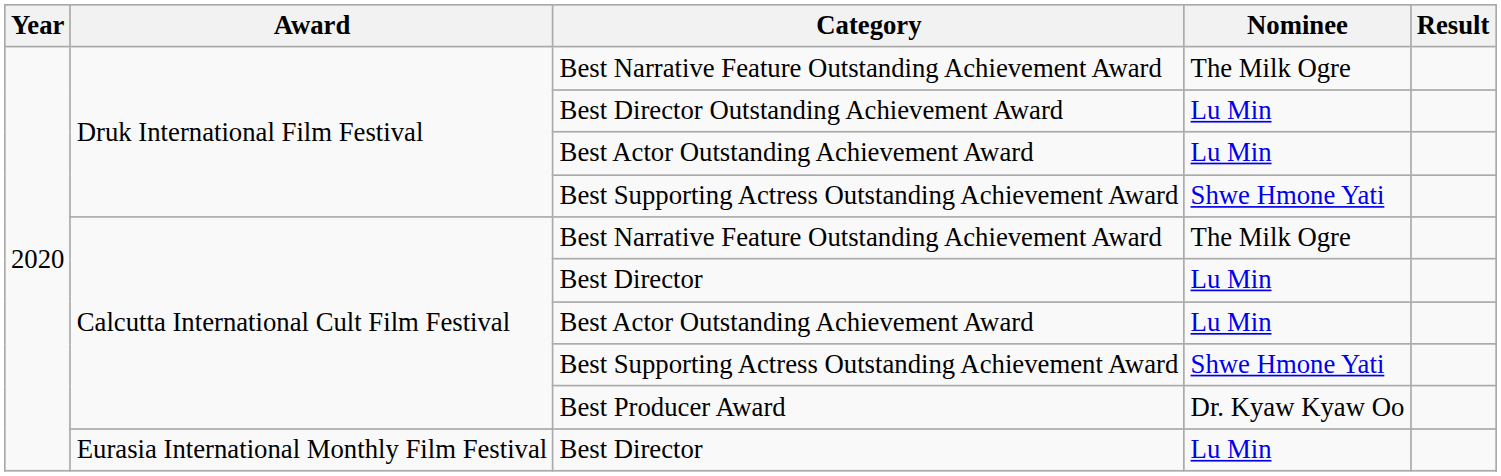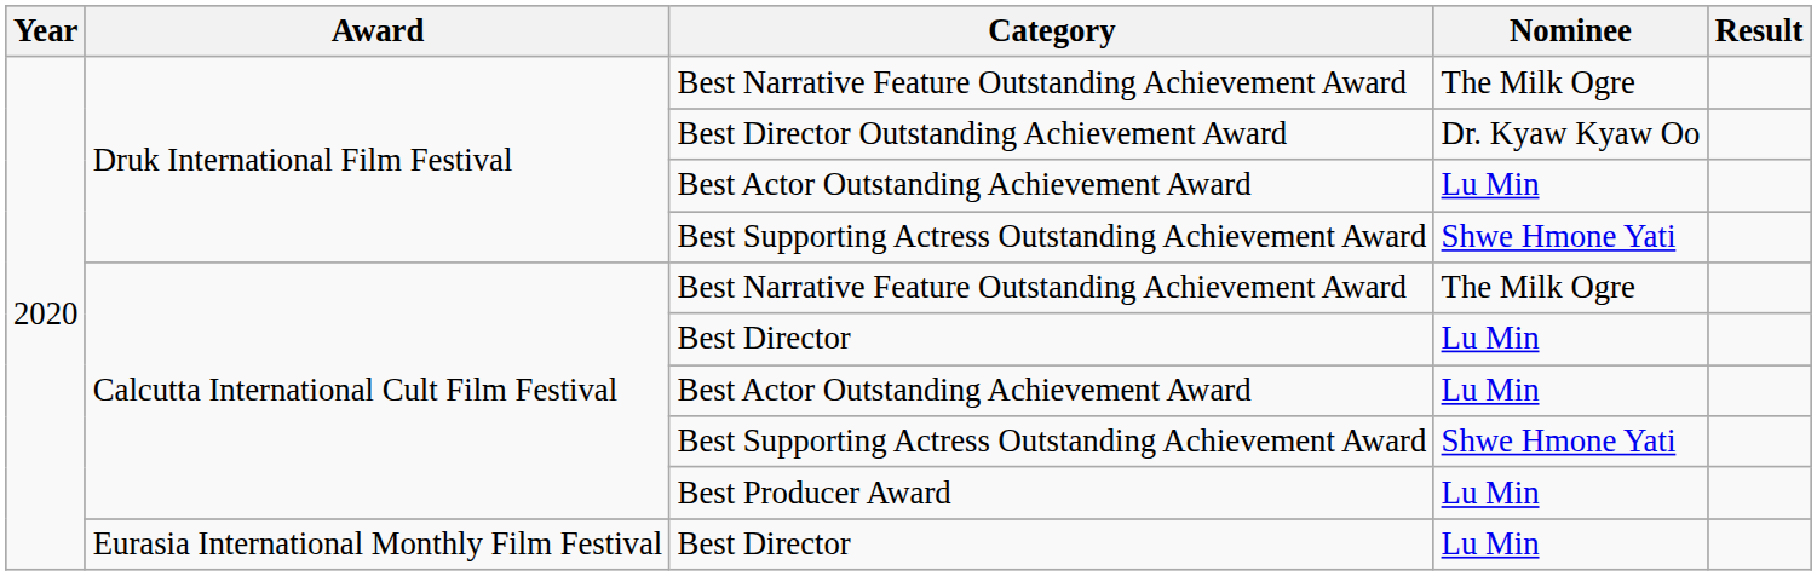 <table class="wikitable">
 <tr>
 <th>Year</th>
 <th>Award</th>
 <th>Category</th>
 <th>Nominee</th>
 <th>Result</th>
 </tr>
 <tr>
 <td scope="row" rowspan="10">2020</td>
 <td scope="row" rowspan="4">Druk International Film Festival</td>
 <td>Best Narrative Feature Outstanding Achievement Award</td>
 <td>The Milk Ogre</td>
 <td></td>
 </tr>
 <tr>
 <td>Best Director Outstanding Achievement Award</td>
-<td><a href='#'>Lu Min</a></td>
+<td>Dr. Kyaw Kyaw Oo</td>
 <td></td>
 </tr>
 <tr>
 <td>Best Actor Outstanding Achievement Award</td>
 <td><a href='#'>Lu Min</a></td>
 <td></td>
 </tr>
 <tr>
 <td>Best Supporting Actress Outstanding Achievement Award</td>
 <td><a href='#'>Shwe Hmone Yati</a></td>
 <td></td>
 </tr>
 <tr>
 <td scope="row" rowspan="5">Calcutta International Cult Film Festival</td>
 <td>Best Narrative Feature Outstanding Achievement Award</td>
 <td>The Milk Ogre</td>
 <td></td>
 </tr>
 <tr>
 <td>Best Director</td>
 <td><a href='#'>Lu Min</a></td>
 <td></td>
 </tr>
 <tr>
 <td>Best Actor Outstanding Achievement Award</td>
 <td><a href='#'>Lu Min</a></td>
 <td></td>
 </tr>
 <tr>
 <td>Best Supporting Actress Outstanding Achievement Award</td>
 <td><a href='#'>Shwe Hmone Yati</a></td>
 <td></td>
 </tr>
 <tr>
 <td>Best Producer Award</td>
-<td>Dr. Kyaw Kyaw Oo</td>
+<td><a href='#'>Lu Min</a></td>
 <td></td>
 </tr>
 <tr>
 <td>Eurasia International Monthly Film Festival</td>
 <td>Best Director</td>
 <td><a href='#'>Lu Min</a></td>
 <td></td>
 </tr>
 </table>
